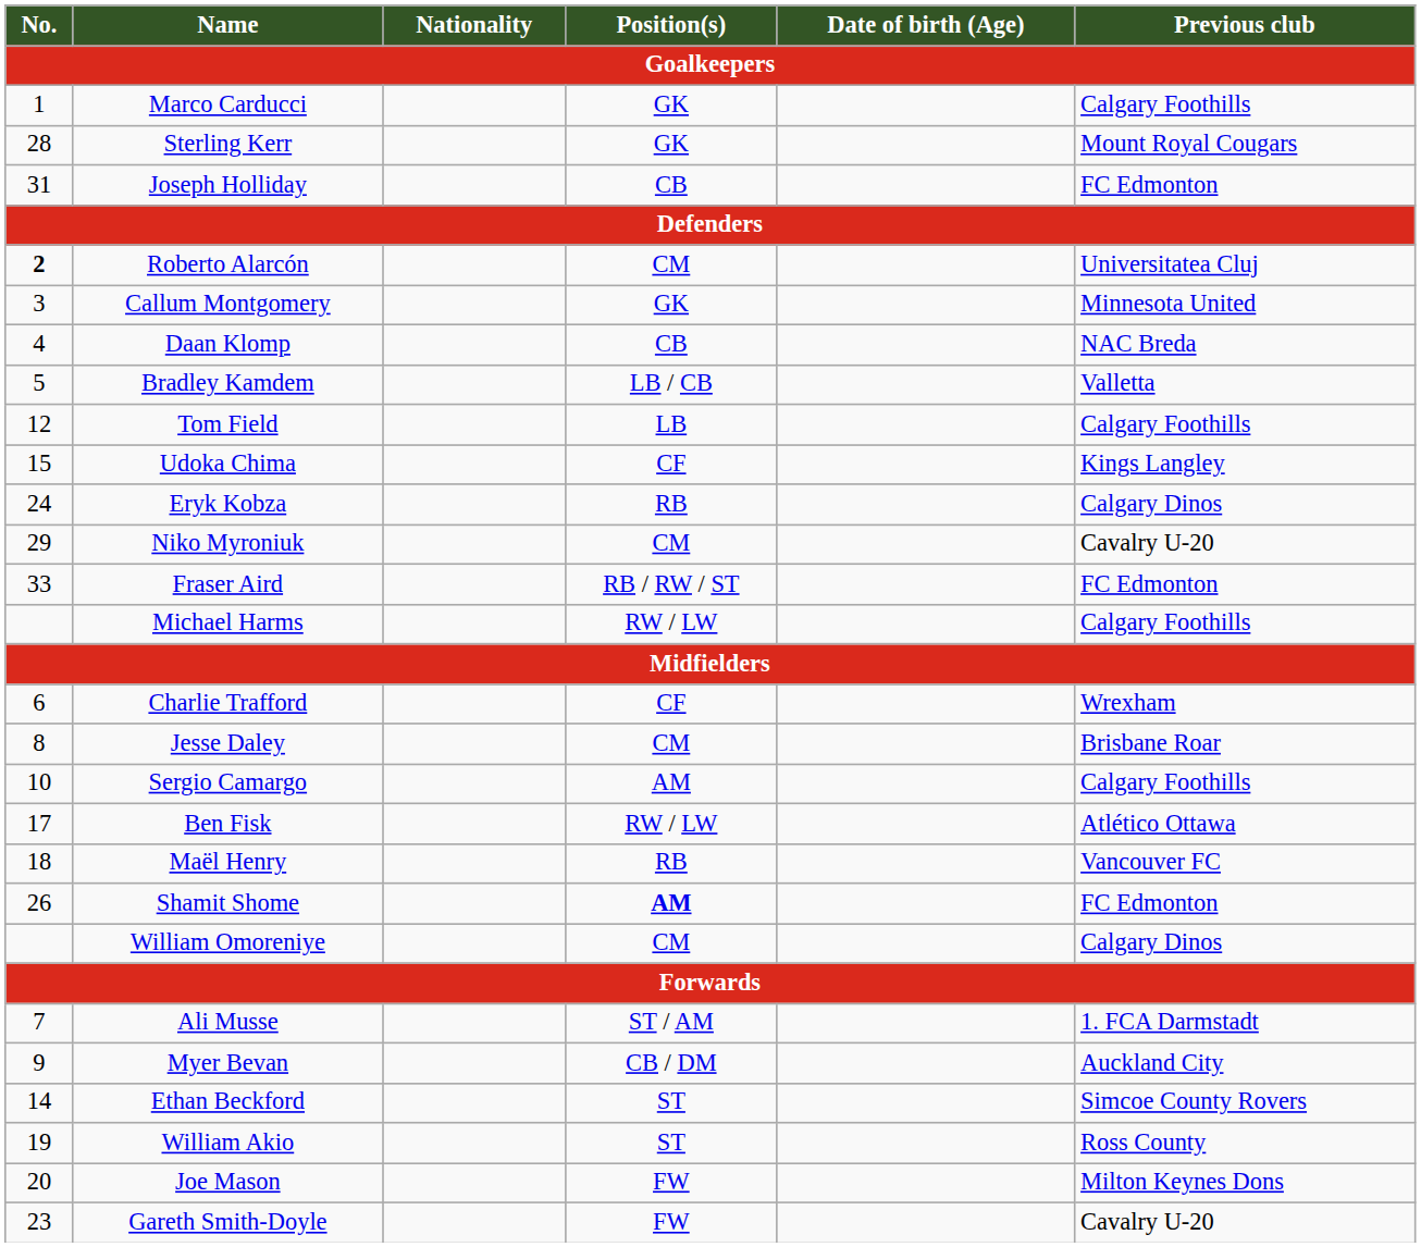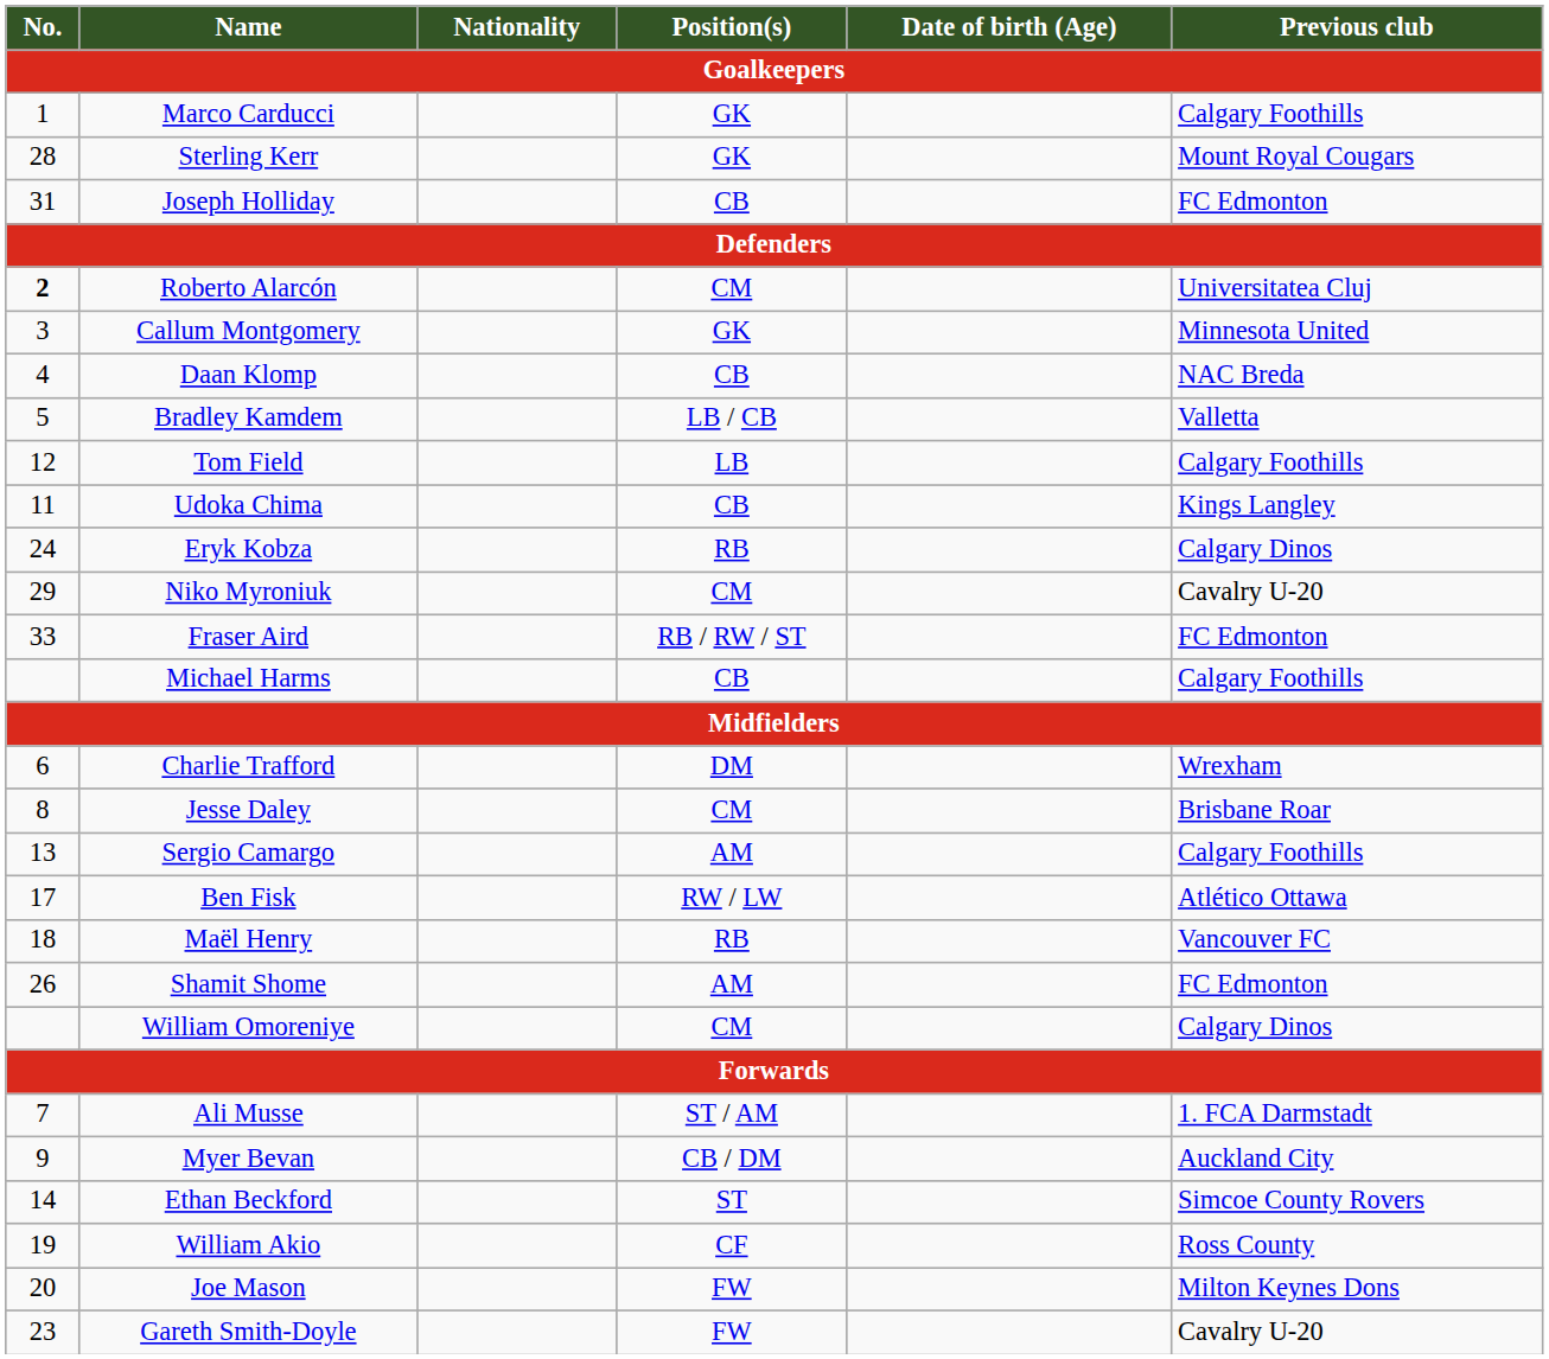 <table class="wikitable" style="text-align:center; font-size:86%; width:90%;">
 <tr>
 <th style="background:#335525; color:white; text-align:center;">No.</th>
 <th style="background:#335525; color:white; text-align:center;">Name</th>
 <th style="background:#335525; color:white; text-align:center;">Nationality</th>
 <th style="background:#335525; color:white; text-align:center;">Position(s)</th>
 <th style="background:#335525; color:white; text-align:center;">Date of birth (Age)</th>
 <th style="background:#335525; color:white; text-align:center;">Previous club</th>
 </tr>
 <tr>
 <th colspan="7" style="background:#da291c; color:white; text-align:center;">Goalkeepers</th>
 </tr>
 <tr>
 <td>1</td>
 <td><a href='#'>Marco Carducci</a></td>
 <td></td>
 <td><a href='#'>GK</a></td>
 <td></td>
 <td align="left"> <a href='#'>Calgary Foothills</a></td>
 </tr>
 <tr>
 <td>28</td>
 <td><a href='#'>Sterling Kerr</a></td>
 <td></td>
 <td><a href='#'>GK</a></td>
 <td></td>
 <td align="left"> <a href='#'>Mount Royal Cougars</a></td>
 </tr>
 <tr>
 <td>31</td>
 <td><a href='#'>Joseph Holliday</a></td>
 <td></td>
 <td><a href='#'>CB</a></td>
 <td></td>
 <td align="left"> <a href='#'>FC Edmonton</a></td>
 </tr>
 <tr>
 <th colspan="7" style="background:#da291c; color:white; text-align:center;">Defenders</th>
 </tr>
 <tr>
 <td><strong>2</strong></td>
 <td><a href='#'>Roberto Alarcón</a> </td>
 <td></td>
 <td><a href='#'>CM</a></td>
 <td></td>
 <td align="left"> <a href='#'>Universitatea Cluj</a></td>
 </tr>
 <tr>
 <td>3</td>
 <td><a href='#'>Callum Montgomery</a></td>
 <td></td>
 <td><a href='#'>GK</a></td>
 <td></td>
 <td align="left"> <a href='#'>Minnesota United</a></td>
 </tr>
 <tr>
 <td>4</td>
 <td><a href='#'>Daan Klomp</a></td>
 <td></td>
 <td><a href='#'>CB</a></td>
 <td></td>
 <td align="left"> <a href='#'>NAC Breda</a></td>
 </tr>
 <tr>
 <td>5</td>
 <td><a href='#'>Bradley Kamdem</a></td>
 <td></td>
 <td><a href='#'>LB</a> / <a href='#'>CB</a></td>
 <td></td>
 <td align="left"> <a href='#'>Valletta</a></td>
 </tr>
 <tr>
 <td>12</td>
 <td><a href='#'>Tom Field</a></td>
 <td></td>
 <td><a href='#'>LB</a></td>
 <td></td>
 <td align="left"> <a href='#'>Calgary Foothills</a></td>
 </tr>
 <tr>
-<td>15</td>
+<td>11</td>
 <td><a href='#'>Udoka Chima</a></td>
 <td></td>
-<td><a href='#'>CF</a></td>
+<td><a href='#'>CB</a></td>
 <td></td>
 <td align="left"> <a href='#'>Kings Langley</a></td>
 </tr>
 <tr>
 <td>24</td>
 <td><a href='#'>Eryk Kobza</a></td>
 <td></td>
 <td><a href='#'>RB</a></td>
 <td></td>
 <td align="left"> <a href='#'>Calgary Dinos</a></td>
 </tr>
 <tr>
 <td>29</td>
 <td><a href='#'>Niko Myroniuk</a></td>
 <td></td>
 <td><a href='#'>CM</a></td>
 <td></td>
 <td align="left"> Cavalry U-20</td>
 </tr>
 <tr>
 <td>33</td>
 <td><a href='#'>Fraser Aird</a></td>
 <td></td>
 <td><a href='#'>RB</a> / <a href='#'>RW</a> / <a href='#'>ST</a></td>
 <td></td>
 <td align="left"> <a href='#'>FC Edmonton</a></td>
 </tr>
 <tr>
 <td></td>
 <td><a href='#'>Michael Harms</a></td>
 <td></td>
-<td><a href='#'>RW</a> / <a href='#'>LW</a></td>
+<td><a href='#'>CB</a></td>
 <td></td>
 <td align="left"> <a href='#'>Calgary Foothills</a></td>
 </tr>
 <tr>
 <th colspan="7" style="background:#da291c; color:white; text-align:center;">Midfielders</th>
 </tr>
 <tr>
 <td>6</td>
 <td><a href='#'>Charlie Trafford</a></td>
 <td></td>
-<td><a href='#'>CF</a></td>
+<td><a href='#'>DM</a></td>
 <td></td>
 <td align="left"> <a href='#'>Wrexham</a></td>
 </tr>
 <tr>
 <td>8</td>
 <td><a href='#'>Jesse Daley</a></td>
 <td></td>
 <td><a href='#'>CM</a></td>
 <td></td>
 <td align="left"> <a href='#'>Brisbane Roar</a></td>
 </tr>
 <tr>
-<td>10</td>
+<td>13</td>
 <td><a href='#'>Sergio Camargo</a></td>
 <td></td>
 <td><a href='#'>AM</a></td>
 <td></td>
 <td align="left"> <a href='#'>Calgary Foothills</a></td>
 </tr>
 <tr>
 <td>17</td>
 <td><a href='#'>Ben Fisk</a></td>
 <td></td>
 <td><a href='#'>RW</a> / <a href='#'>LW</a></td>
 <td></td>
 <td align="left"> <a href='#'>Atlético Ottawa</a></td>
 </tr>
 <tr>
 <td>18</td>
 <td><a href='#'>Maël Henry</a></td>
 <td></td>
 <td><a href='#'>RB</a></td>
 <td></td>
 <td align="left"> <a href='#'>Vancouver FC</a></td>
 </tr>
 <tr>
 <td>26</td>
 <td><a href='#'>Shamit Shome</a></td>
 <td></td>
-<td><strong><a href='#'>AM</a></strong></td>
+<td><a href='#'>AM</a></td>
 <td></td>
 <td align="left"> <a href='#'>FC Edmonton</a></td>
 </tr>
 <tr>
 <td></td>
 <td><a href='#'>William Omoreniye</a></td>
 <td></td>
 <td><a href='#'>CM</a></td>
 <td></td>
 <td align="left"> <a href='#'>Calgary Dinos</a></td>
 </tr>
 <tr>
 <th colspan="7" style="background:#da291c; color:white; text-align:center;">Forwards</th>
 </tr>
 <tr>
 <td>7</td>
 <td><a href='#'>Ali Musse</a></td>
 <td></td>
 <td><a href='#'>ST</a> / <a href='#'>AM</a></td>
 <td></td>
 <td align="left"> <a href='#'>1. FCA Darmstadt</a></td>
 </tr>
 <tr>
 <td>9</td>
 <td><a href='#'>Myer Bevan</a></td>
 <td></td>
 <td><a href='#'>CB</a> / <a href='#'>DM</a></td>
 <td></td>
 <td align="left"> <a href='#'>Auckland City</a></td>
 </tr>
 <tr>
 <td>14</td>
 <td><a href='#'>Ethan Beckford</a></td>
 <td></td>
 <td><a href='#'>ST</a></td>
 <td></td>
 <td align="left"> <a href='#'>Simcoe County Rovers</a></td>
 </tr>
 <tr>
 <td>19</td>
 <td><a href='#'>William Akio</a></td>
 <td></td>
-<td><a href='#'>ST</a></td>
+<td><a href='#'>CF</a></td>
 <td></td>
 <td align="left"> <a href='#'>Ross County</a></td>
 </tr>
 <tr>
 <td>20</td>
 <td><a href='#'>Joe Mason</a></td>
 <td></td>
 <td><a href='#'>FW</a></td>
 <td></td>
 <td align="left"> <a href='#'>Milton Keynes Dons</a></td>
 </tr>
 <tr>
 <td>23</td>
 <td><a href='#'>Gareth Smith-Doyle</a></td>
 <td></td>
 <td><a href='#'>FW</a></td>
 <td></td>
 <td align="left"> Cavalry U-20</td>
 </tr>
 </table>
